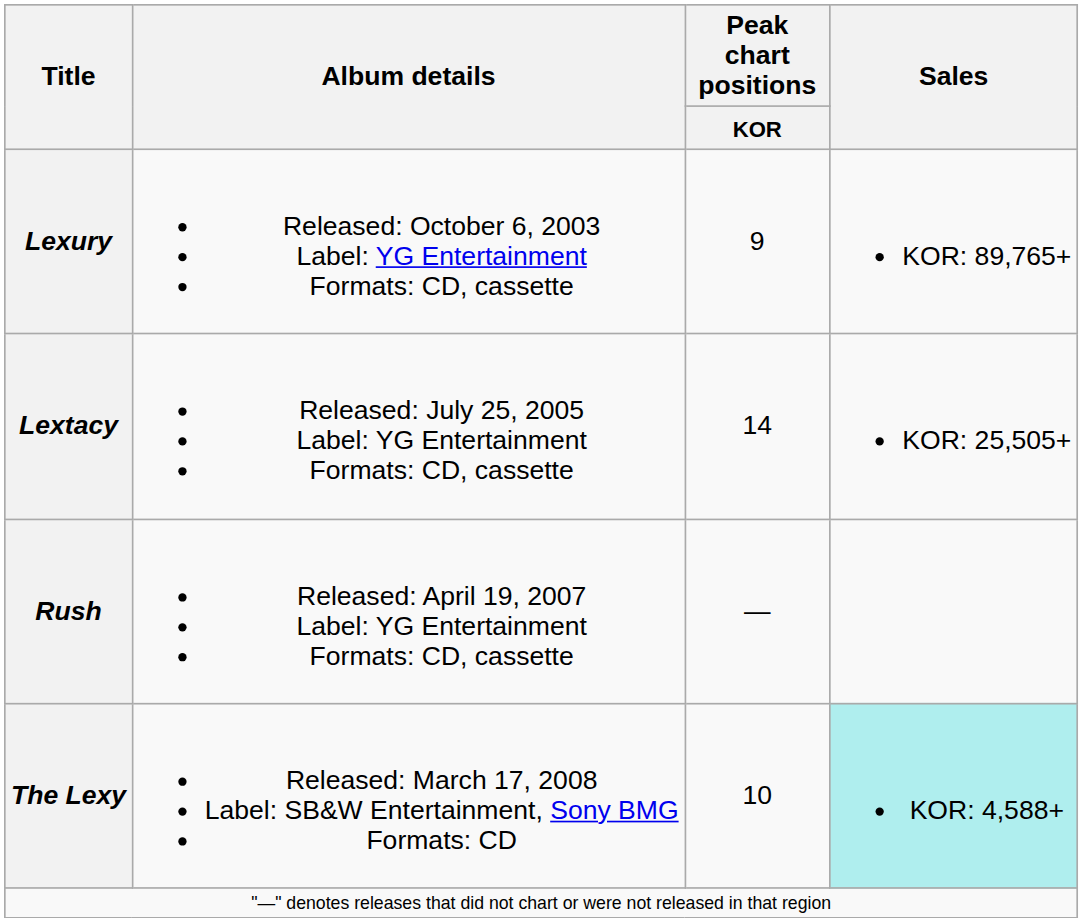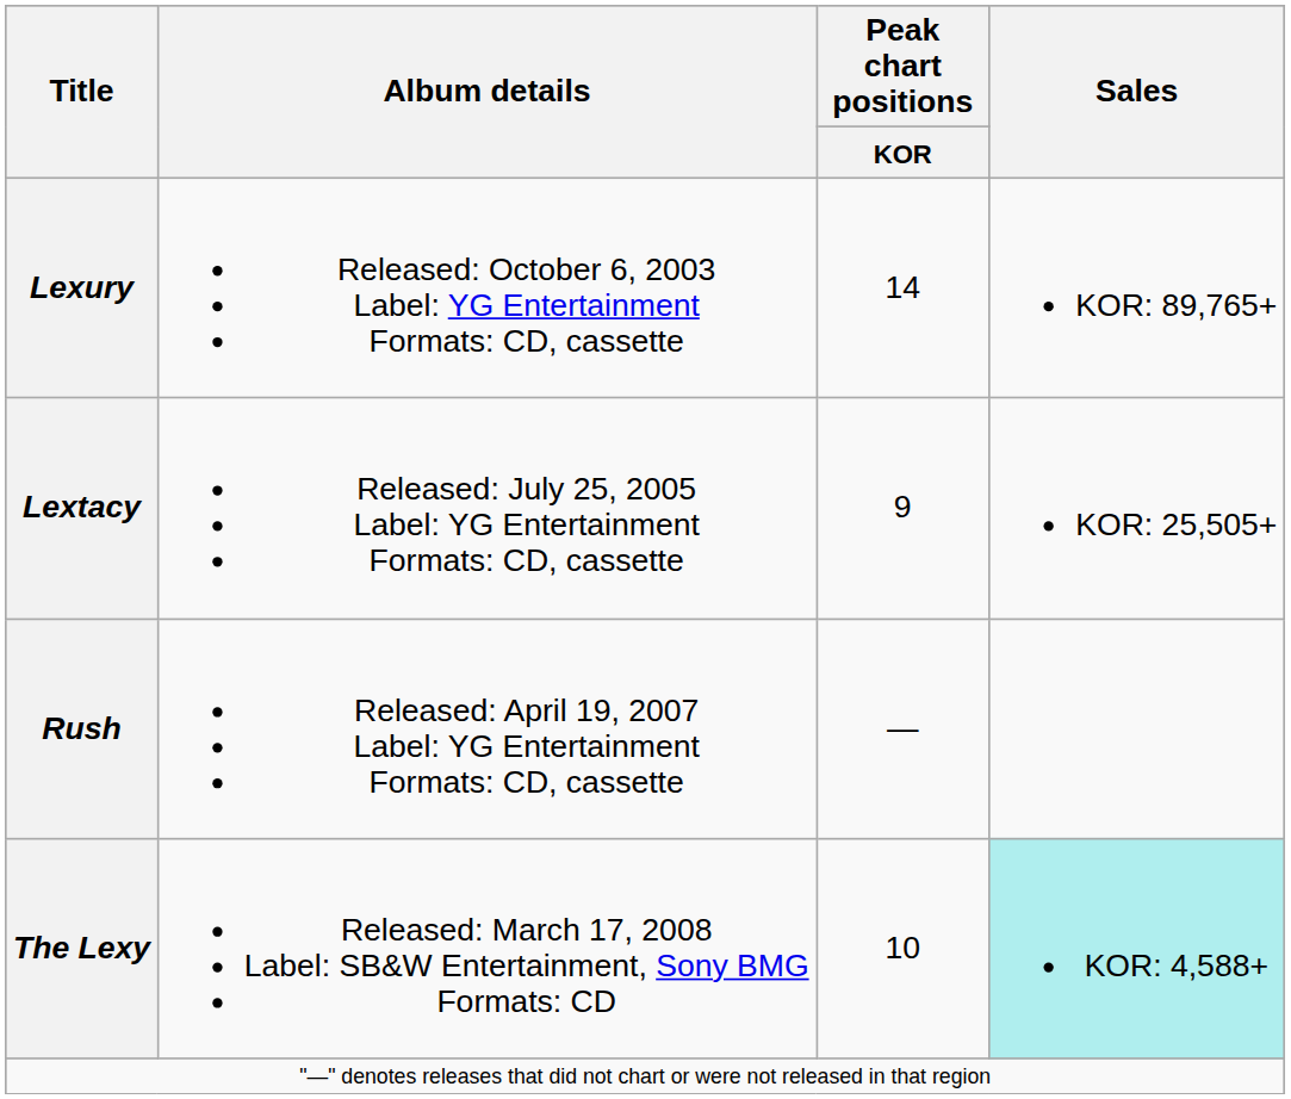 <table class="wikitable plainrowheaders" style="text-align:center;">
 <tr>
 <th scope="col" rowspan="2">Title</th>
 <th scope="col" rowspan="2">Album details</th>
 <th scope="col" colspan="1" style="width:5em;">Peak chart positions</th>
 <th scope="col" rowspan="2">Sales</th>
 </tr>
 <tr>
 <th><small>KOR</small><br></th>
 </tr>
 <tr>
 <th scope="row"><em>Lexury</em></th>
 <td><br><ul><li>Released: October 6, 2003</li><li>Label: <a href='#'>YG Entertainment</a></li><li>Formats: CD, cassette</li></ul></td>
-<td>9</td>
+<td>14</td>
 <td><br><ul><li>KOR: 89,765+</li></ul></td>
 </tr>
 <tr>
 <th scope="row"><em>Lextacy</em></th>
 <td><br><ul><li>Released: July 25, 2005</li><li>Label: YG Entertainment</li><li>Formats: CD, cassette</li></ul></td>
-<td>14</td>
+<td>9</td>
 <td><br><ul><li>KOR: 25,505+</li></ul></td>
 </tr>
 <tr>
 <th scope="row"><em>Rush</em></th>
 <td><br><ul><li>Released: April 19, 2007</li><li>Label: YG Entertainment</li><li>Formats: CD, cassette</li></ul></td>
 <td>—</td>
 <td></td>
 </tr>
 <tr>
 <th scope="row"><em>The Lexy</em></th>
 <td><br><ul><li>Released: March 17, 2008</li><li>Label: SB&W Entertainment, <a href='#'>Sony BMG</a></li><li>Formats: CD</li></ul></td>
 <td>10</td>
 <td style="background: paleturquoise;"><br><ul><li>KOR: 4,588+</li></ul></td>
 </tr>
 <tr>
 <td colspan="14" style="font-size:8pt">"—" denotes releases that did not chart or were not released in that region</td>
 </tr>
 </table>
